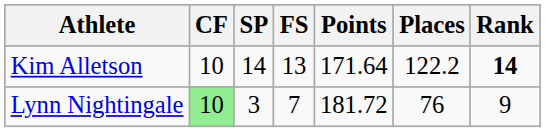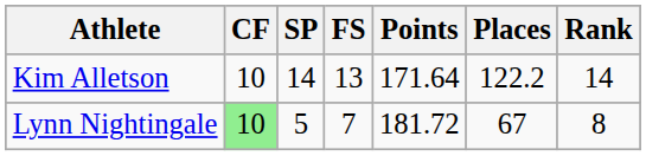 <table class="wikitable" border="1" style="font-size:90%">
 <tr>
 <th>Athlete</th>
 <th>CF</th>
 <th>SP</th>
 <th>FS</th>
 <th>Points</th>
 <th>Places</th>
 <th>Rank</th>
 </tr>
 <tr align=center>
 <td align=left><a href='#'>Kim Alletson</a></td>
 <td>10</td>
 <td>14</td>
 <td>13</td>
 <td>171.64</td>
 <td>122.2</td>
-<td><strong>14</strong></td>
+<td>14</td>
 </tr>
 <tr align=center>
 <td align=left><a href='#'>Lynn Nightingale</a></td>
 <td style="background: lightgreen;">10</td>
-<td>3</td>
+<td>5</td>
 <td>7</td>
 <td>181.72</td>
-<td>76</td>
-<td>9</td>
+<td>67</td>
+<td>8</td>
 </tr>
 </table>
